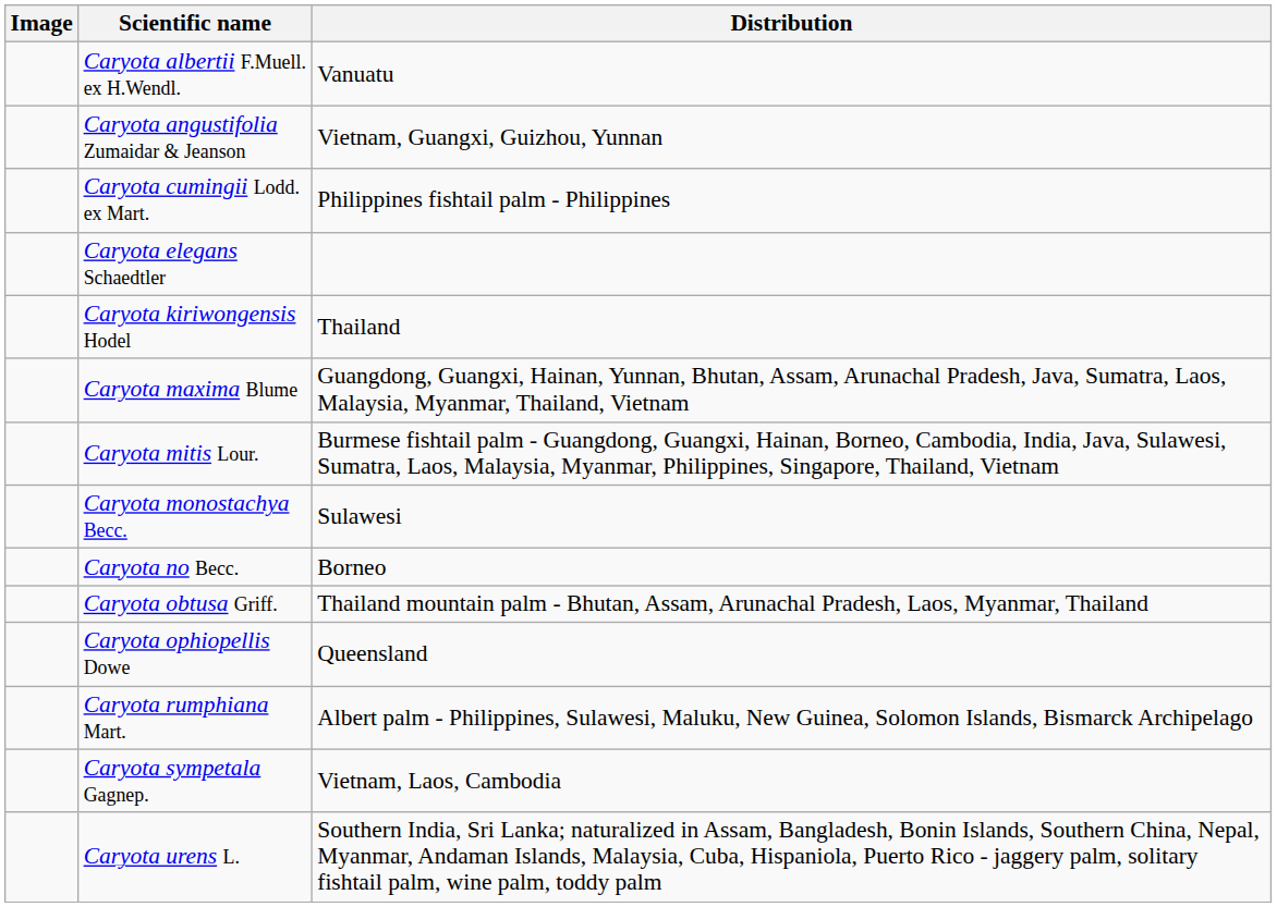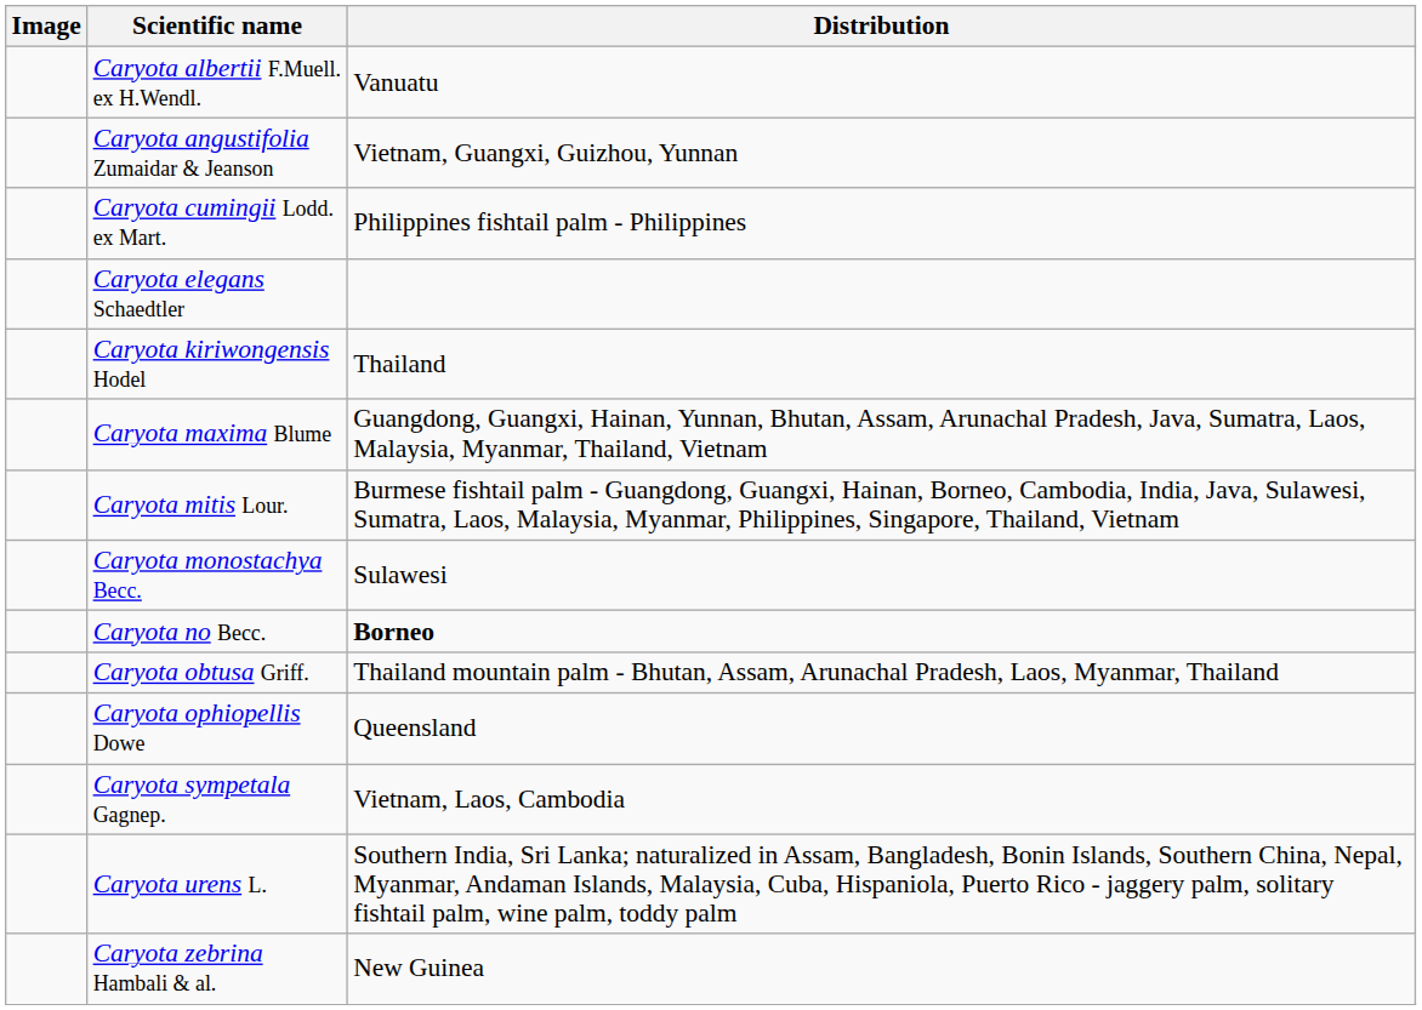 <table class="wikitable">
 <tr>
 <th>Image</th>
 <th>Scientific name</th>
 <th>Distribution</th>
 </tr>
 <tr>
 <td></td>
 <td><em><a href='#'>Caryota albertii</a></em> <small>F.Muell. ex H.Wendl.</small></td>
 <td>Vanuatu</td>
 </tr>
 <tr>
 <td></td>
 <td><em><a href='#'>Caryota angustifolia</a></em> <small>Zumaidar & Jeanson</small></td>
 <td>Vietnam, Guangxi, Guizhou, Yunnan</td>
 </tr>
 <tr>
 <td></td>
 <td><em><a href='#'>Caryota cumingii</a></em>  <small>Lodd. ex Mart.</small></td>
 <td>Philippines fishtail palm - Philippines</td>
 </tr>
 <tr>
 <td></td>
 <td><em><a href='#'>Caryota elegans</a></em> <small>Schaedtler</small></td>
 <td></td>
 </tr>
 <tr>
 <td></td>
 <td><em><a href='#'>Caryota kiriwongensis</a></em> <small>Hodel</small></td>
 <td>Thailand</td>
 </tr>
 <tr>
 <td></td>
 <td><em><a href='#'>Caryota maxima</a></em> <small>Blume</small></td>
 <td>Guangdong, Guangxi, Hainan, Yunnan, Bhutan, Assam, Arunachal Pradesh, Java, Sumatra, Laos, Malaysia,  Myanmar, Thailand, Vietnam</td>
 </tr>
 <tr>
 <td></td>
 <td><em><a href='#'>Caryota mitis</a></em> <small>Lour.</small></td>
 <td>Burmese fishtail palm - Guangdong, Guangxi, Hainan, Borneo, Cambodia, India, Java, Sulawesi, Sumatra, Laos, Malaysia, Myanmar, Philippines, Singapore, Thailand, Vietnam</td>
 </tr>
 <tr>
 <td></td>
 <td><em><a href='#'>Caryota monostachya</a></em> <small><a href='#'>Becc.</a></small></td>
 <td>Sulawesi</td>
 </tr>
 <tr>
 <td></td>
 <td><em><a href='#'>Caryota no</a></em> <small>Becc.</small></td>
-<td>Borneo</td>
+<td><strong>Borneo</strong></td>
 </tr>
 <tr>
 <td></td>
 <td><em><a href='#'>Caryota obtusa</a></em> <small>Griff.</small></td>
 <td>Thailand mountain palm - Bhutan, Assam, Arunachal Pradesh, Laos, Myanmar, Thailand</td>
 </tr>
 <tr>
 <td></td>
 <td><em><a href='#'>Caryota ophiopellis</a></em> <small>Dowe</small></td>
 <td>Queensland</td>
 </tr>
 <tr>
 <td></td>
-<td><em><a href='#'>Caryota rumphiana</a></em> <small>Mart.</small></td>
-<td>Albert palm - Philippines, Sulawesi, Maluku, New Guinea, Solomon Islands, Bismarck Archipelago</td>
-</tr>
-<tr>
-<td></td>
 <td><em><a href='#'>Caryota sympetala</a></em> <small>Gagnep.</small></td>
 <td>Vietnam, Laos, Cambodia</td>
 </tr>
 <tr>
 <td></td>
 <td><em><a href='#'>Caryota urens</a></em> <small>L.</small></td>
 <td>Southern India, Sri Lanka; naturalized in Assam, Bangladesh, Bonin Islands, Southern China, Nepal, Myanmar, Andaman Islands, Malaysia, Cuba, Hispaniola, Puerto Rico - jaggery palm, solitary fishtail palm, wine palm, toddy palm</td>
 </tr>
 <tr>
+<td></td>
+<td><em><a href='#'>Caryota zebrina</a></em> <small>Hambali & al.</small></td>
+<td>New Guinea</td>
+</tr>
+<tr>
 </tr>
 </table>
